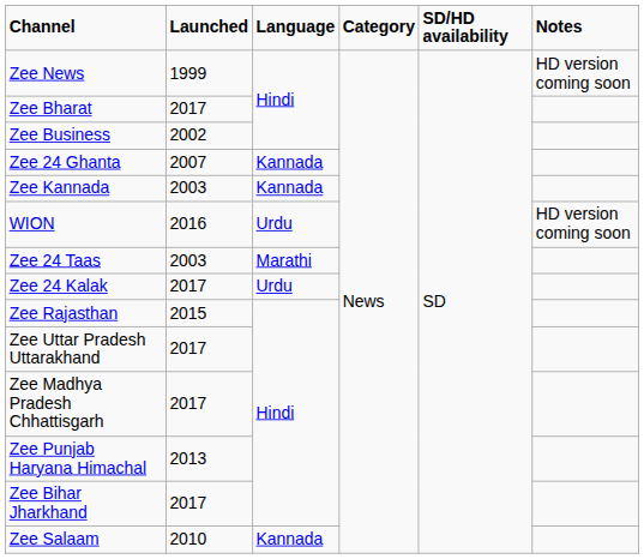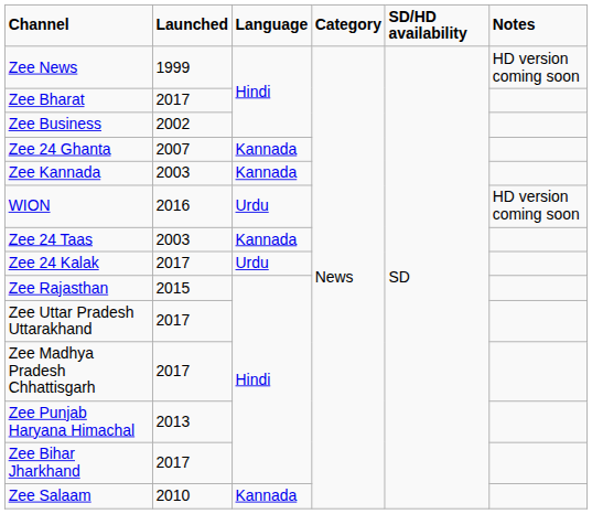 <table class="wikitable" style="text-align:middle;">
 <tr>
 <td><strong>Channel</strong></td>
 <td><strong>Launched</strong></td>
 <td><strong>Language</strong></td>
 <td><strong>Category</strong></td>
 <td><strong>SD/HD availability</strong></td>
 <td><strong>Notes</strong></td>
 </tr>
 <tr>
 <td><a href='#'>Zee News</a></td>
 <td>1999</td>
 <td rowspan="3"><a href='#'>Hindi</a></td>
 <td rowspan="14">News</td>
 <td rowspan="14">SD</td>
 <td>HD version coming soon</td>
 </tr>
 <tr>
 <td><a href='#'>Zee Bharat</a></td>
 <td>2017</td>
 <td></td>
 </tr>
 <tr>
 <td><a href='#'>Zee Business</a></td>
 <td>2002</td>
 <td></td>
 </tr>
 <tr>
 <td><a href='#'>Zee 24 Ghanta</a></td>
 <td>2007</td>
 <td><a href='#'>Kannada</a></td>
 <td></td>
 </tr>
 <tr>
 <td><a href='#'>Zee Kannada</a></td>
 <td>2003</td>
 <td><a href='#'>Kannada</a></td>
 <td></td>
 </tr>
 <tr>
 <td><a href='#'>WION</a></td>
 <td>2016</td>
 <td><a href='#'>Urdu</a></td>
 <td>HD version coming soon</td>
 </tr>
 <tr>
 <td><a href='#'>Zee 24 Taas</a></td>
 <td>2003</td>
-<td><a href='#'>Marathi</a></td>
+<td><a href='#'>Kannada</a></td>
 <td></td>
 </tr>
 <tr>
 <td><a href='#'>Zee 24 Kalak</a></td>
 <td>2017</td>
 <td><a href='#'>Urdu</a></td>
 <td></td>
 </tr>
 <tr>
 <td><a href='#'>Zee Rajasthan</a></td>
 <td>2015</td>
 <td rowspan="5"><a href='#'>Hindi</a></td>
 <td></td>
 </tr>
 <tr>
 <td>Zee Uttar Pradesh Uttarakhand</td>
 <td>2017</td>
 <td></td>
 </tr>
 <tr>
 <td>Zee Madhya Pradesh Chhattisgarh</td>
 <td>2017</td>
 <td></td>
 </tr>
 <tr>
 <td><a href='#'>Zee Punjab Haryana Himachal</a></td>
 <td>2013</td>
 <td></td>
 </tr>
 <tr>
 <td><a href='#'>Zee Bihar Jharkhand</a></td>
 <td>2017</td>
 <td></td>
 </tr>
 <tr>
 <td><a href='#'>Zee Salaam</a></td>
 <td>2010</td>
 <td><a href='#'>Kannada</a></td>
 <td></td>
 </tr>
 </table>
